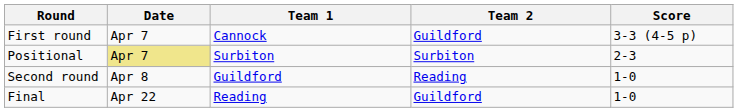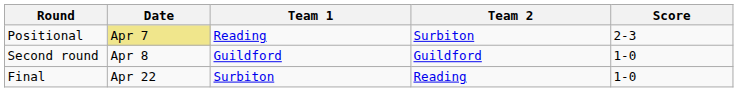 <table class="wikitable" style="font-size: 100%">
 <tr>
 <th width=100>Round</th>
 <th width=100>Date</th>
 <th width=200>Team 1</th>
 <th width=200>Team 2</th>
 <th width=120>Score</th>
 </tr>
 <tr>
-<td>First round</td>
-<td>Apr 7</td>
-<td><a href='#'>Cannock</a></td>
-<td><a href='#'>Guildford</a></td>
-<td>3-3 (4-5 p)</td>
-</tr>
-<tr>
 <td>Positional</td>
 <td style="background: khaki;">Apr 7</td>
-<td><a href='#'>Surbiton</a></td>
+<td><a href='#'>Reading</a></td>
 <td><a href='#'>Surbiton</a></td>
 <td>2-3</td>
 </tr>
 <tr>
 <td>Second round</td>
 <td>Apr 8</td>
 <td><a href='#'>Guildford</a></td>
-<td><a href='#'>Reading</a></td>
+<td><a href='#'>Guildford</a></td>
 <td>1-0</td>
 </tr>
 <tr>
 <td>Final </td>
 <td>Apr 22</td>
+<td><a href='#'>Surbiton</a></td>
 <td><a href='#'>Reading</a></td>
-<td><a href='#'>Guildford</a></td>
 <td>1-0</td>
 </tr>
 </table>
